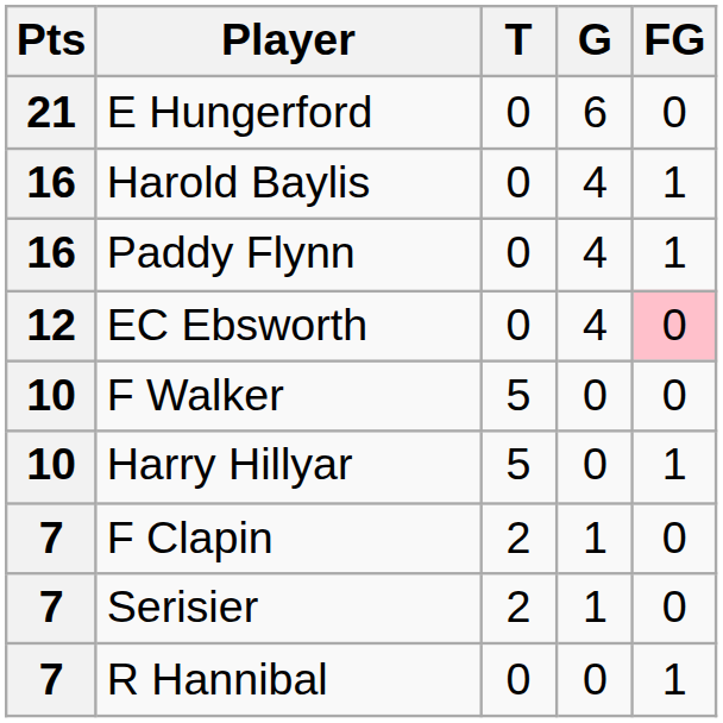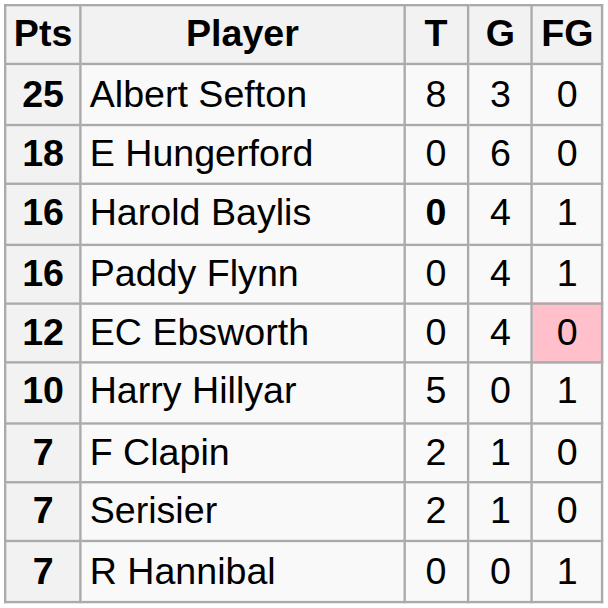 <table class="wikitable" style="text-align:center;">
 <tr>
 <th width="20">Pts</th>
 <th width="130">Player</th>
 <th width="20">T</th>
 <th width="20">G</th>
 <th width="20">FG</th>
 </tr>
 <tr>
-<th>21</th>
+<th>25</th>
+<td style="text-align:left;"> Albert Sefton</td>
+<td>8</td>
+<td>3</td>
+<td>0</td>
+</tr>
+<tr>
+<th>18</th>
 <td style="text-align:left;"> E Hungerford</td>
 <td>0</td>
 <td>6</td>
 <td>0</td>
 </tr>
 <tr>
 <th>16</th>
 <td style="text-align:left;"> Harold Baylis</td>
-<td>0</td>
+<td><strong>0</strong></td>
 <td>4</td>
 <td>1</td>
 </tr>
 <tr>
 <th>16</th>
 <td style="text-align:left;"> Paddy Flynn</td>
 <td>0</td>
 <td>4</td>
 <td>1</td>
 </tr>
 <tr>
 <th>12</th>
 <td style="text-align:left;"> EC Ebsworth</td>
 <td>0</td>
 <td>4</td>
 <td style="background: pink;">0</td>
-</tr>
-<tr>
-<th>10</th>
-<td style="text-align:left;"> F Walker</td>
-<td>5</td>
-<td>0</td>
-<td>0</td>
 </tr>
 <tr>
 <th>10</th>
 <td style="text-align:left;"> Harry Hillyar</td>
 <td>5</td>
 <td>0</td>
 <td>1</td>
 </tr>
 <tr>
 <th>7</th>
 <td style="text-align:left;"> F Clapin</td>
 <td>2</td>
 <td>1</td>
 <td>0</td>
 </tr>
 <tr>
 <th>7</th>
 <td style="text-align:left;"> Serisier</td>
 <td>2</td>
 <td>1</td>
 <td>0</td>
 </tr>
 <tr>
 <th>7</th>
 <td style="text-align:left;"> R Hannibal</td>
 <td>0</td>
 <td>0</td>
 <td>1</td>
 </tr>
 </table>
